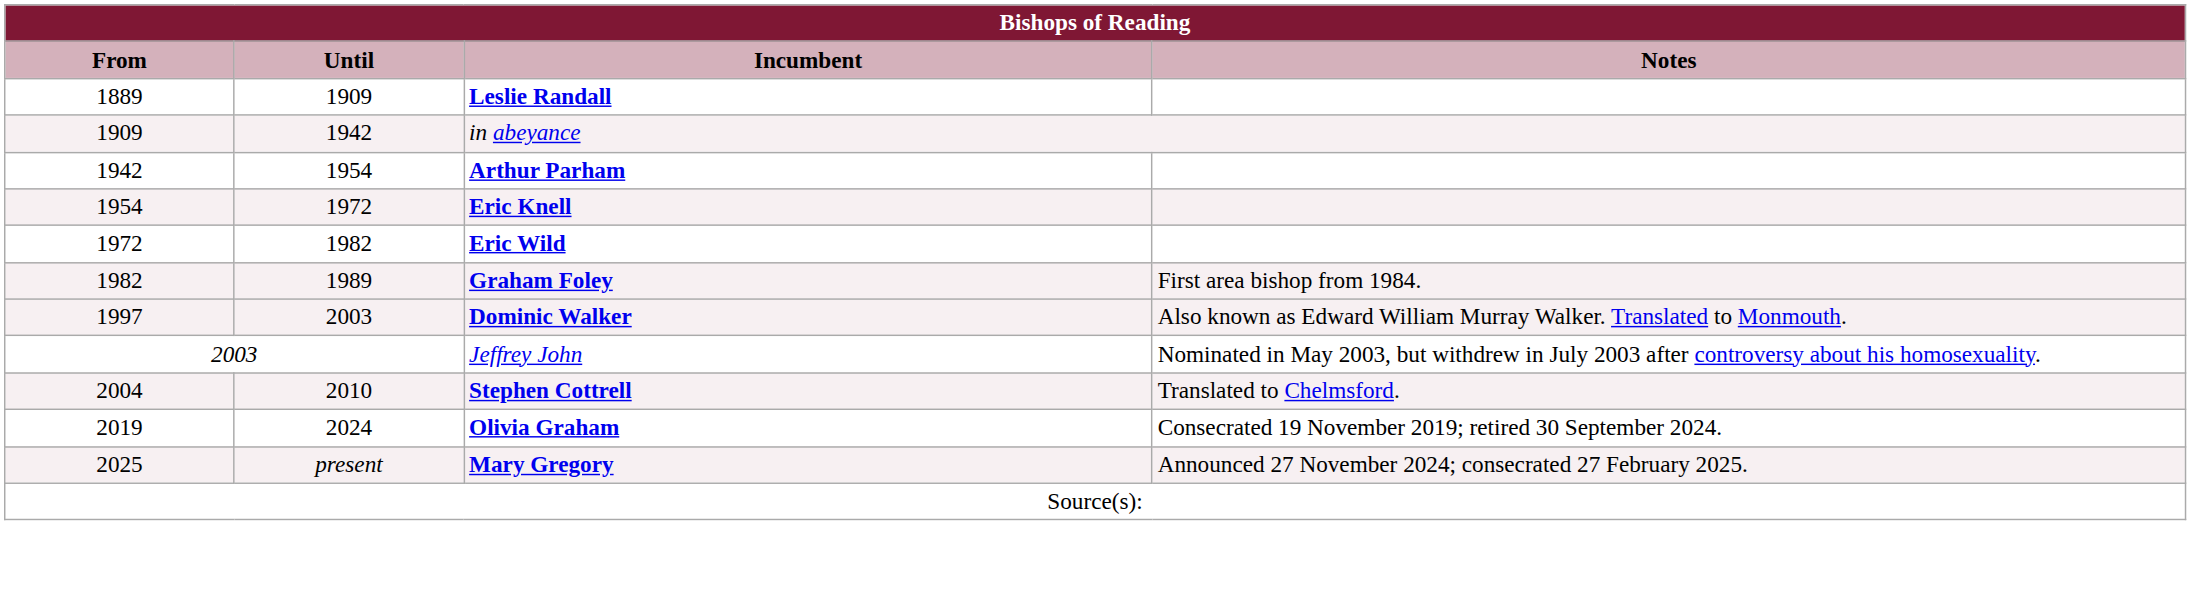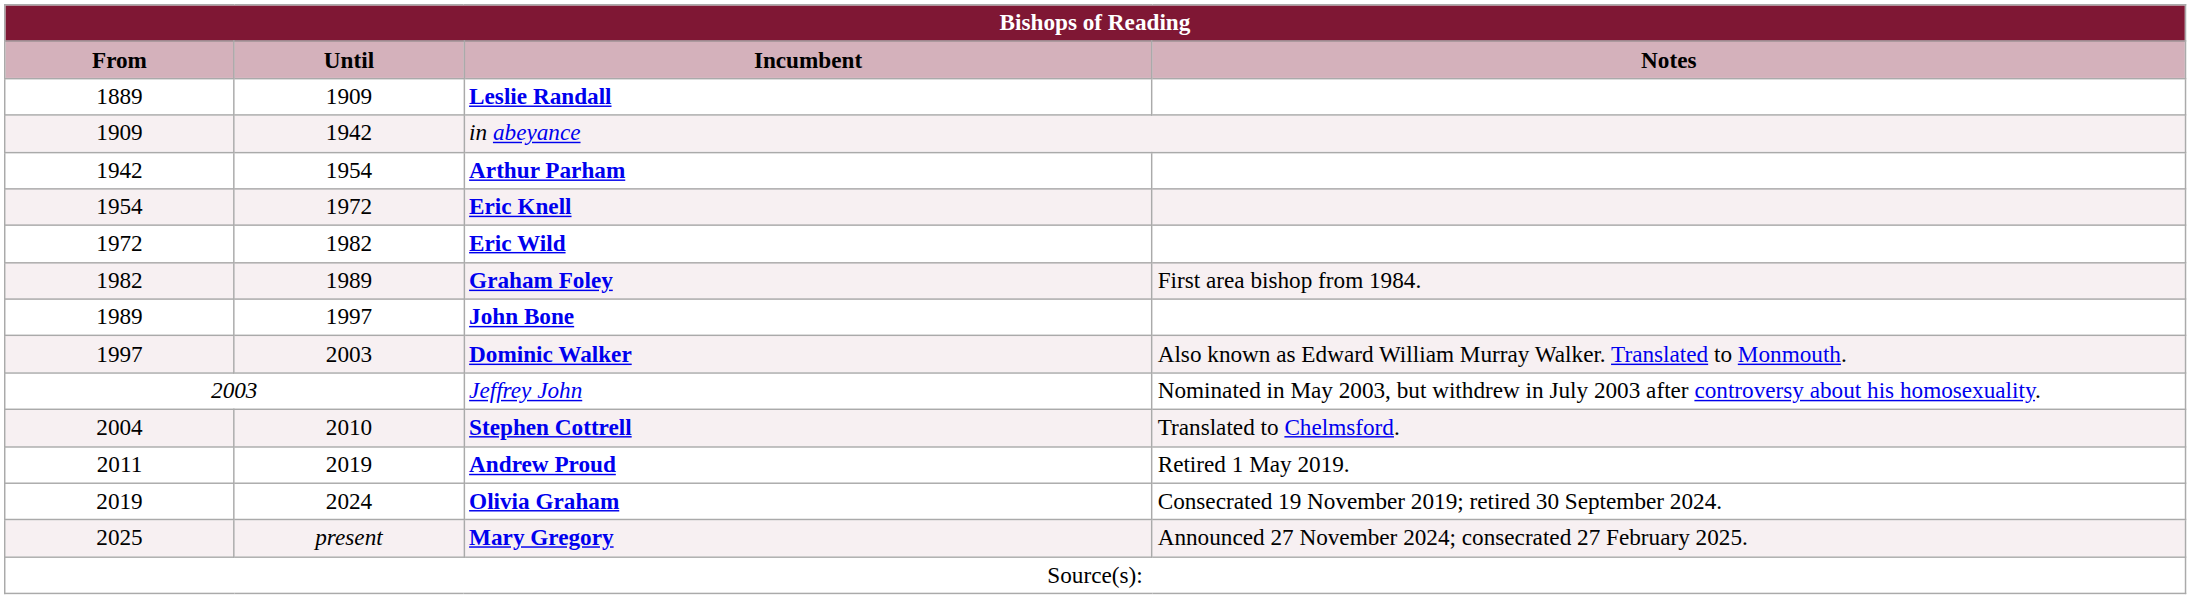 <table class="wikitable" style="width:95%;" border="1" cellpadding="2">
 <tr>
 <th colspan="4" style="background-color: #7F1734; color: white;">Bishops of Reading</th>
 </tr>
 <tr valign=top>
 <th style="background-color:#D4B1BB" width="10%">From</th>
 <th style="background-color:#D4B1BB" width="10%">Until</th>
 <th style="background-color:#D4B1BB" width="30%">Incumbent</th>
 <th style="background-color:#D4B1BB" width="45%">Notes</th>
 </tr>
 <tr valign=top bgcolor="white">
 <td align="center">1889</td>
 <td align="center">1909</td>
 <td><strong><a href='#'>Leslie Randall</a></strong></td>
 <td></td>
 </tr>
 <tr valign=top bgcolor="#F7F0F2">
 <td align="center">1909</td>
 <td align="center">1942</td>
 <td colspan="2"><em>in <a href='#'>abeyance</a></em></td>
 </tr>
 <tr valign=top bgcolor="white">
 <td align="center">1942</td>
 <td align="center">1954</td>
 <td><strong><a href='#'>Arthur Parham</a></strong></td>
 <td></td>
 </tr>
 <tr valign=top bgcolor="#F7F0F2">
 <td align="center">1954</td>
 <td align="center">1972</td>
 <td><strong><a href='#'>Eric Knell</a></strong></td>
 <td></td>
 </tr>
 <tr valign=top bgcolor="white">
 <td align="center">1972</td>
 <td align="center">1982</td>
 <td><strong><a href='#'>Eric Wild</a></strong></td>
 <td></td>
 </tr>
 <tr valign=top bgcolor="#F7F0F2">
 <td align="center">1982</td>
 <td align="center">1989</td>
 <td><strong><a href='#'>Graham Foley</a></strong></td>
 <td>First area bishop from 1984.</td>
 </tr>
+<tr valign=top bgcolor="white">
+<td align="center">1989</td>
+<td align="center">1997</td>
+<td><strong><a href='#'>John Bone</a></strong></td>
+<td></td>
+</tr>
 <tr valign=top bgcolor="#F7F0F2">
 <td align="center">1997</td>
 <td align="center">2003</td>
 <td><strong><a href='#'>Dominic Walker</a></strong></td>
 <td>Also known as Edward William Murray Walker. <a href='#'>Translated</a> to <a href='#'>Monmouth</a>.</td>
 </tr>
 <tr valign=top bgcolor="white">
 <td align="center" colspan="2"><em>2003</em></td>
 <td><em><a href='#'>Jeffrey John</a></em></td>
 <td>Nominated in May 2003, but withdrew in July 2003 after <a href='#'>controversy about his homosexuality</a>.</td>
 </tr>
 <tr valign=top bgcolor="#F7F0F2">
 <td align="center">2004</td>
 <td align="center">2010</td>
 <td><strong><a href='#'>Stephen Cottrell</a></strong> </td>
 <td>Translated to <a href='#'>Chelmsford</a>.</td>
 </tr>
 <tr valign=top bgcolor="white">
+<td align="center">2011</td>
+<td align="center">2019</td>
+<td><strong><a href='#'>Andrew Proud</a></strong></td>
+<td>Retired 1 May 2019.</td>
+</tr>
+<tr valign=top bgcolor="white">
 <td align="center">2019</td>
 <td align="center">2024</td>
 <td><strong><a href='#'>Olivia Graham</a></strong></td>
 <td>Consecrated 19 November 2019; retired 30 September 2024.</td>
 </tr>
 <tr valign=top bgcolor="#F7F0F2">
 <td align="center">2025</td>
 <td align="center"><em>present</em></td>
 <td><strong><a href='#'>Mary Gregory</a></strong></td>
 <td>Announced 27 November 2024; consecrated 27 February 2025.</td>
 </tr>
 <tr valign=top bgcolor="white">
 <td align="center" colspan="4">Source(s):</td>
 </tr>
 </table>
